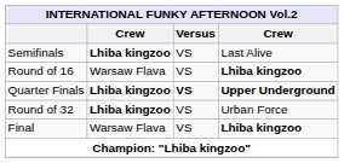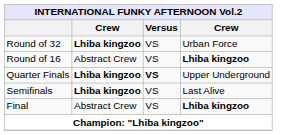 <table class="wikitable" border="1">
 <tr>
 <th colspan="4" style="background: lavender;">INTERNATIONAL FUNKY AFTERNOON Vol.2</th>
 </tr>
 <tr>
 <th></th>
 <th>Crew</th>
 <th>Versus</th>
 <th>Crew</th>
 </tr>
 <tr>
-<td>Semifinals</td>
+<td>Round of 32</td>
 <td><strong>Lhiba kingzoo</strong> </td>
 <td>VS</td>
-<td>Last Alive </td>
+<td>Urban Force </td>
 </tr>
 <tr>
 <td>Round of 16</td>
-<td>Warsaw Flava </td>
+<td>Abstract Crew </td>
 <td>VS</td>
 <td><strong>Lhiba kingzoo</strong> </td>
 </tr>
 <tr>
 <td>Quarter Finals</td>
 <td><strong>Lhiba kingzoo</strong> </td>
 <td><strong>VS</strong></td>
-<td><strong>Upper Underground </strong></td>
+<td>Upper Underground </td>
 </tr>
 <tr>
-<td>Round of 32</td>
+<td>Semifinals</td>
 <td><strong>Lhiba kingzoo</strong> </td>
 <td>VS</td>
-<td>Urban Force </td>
+<td>Last Alive </td>
 </tr>
 <tr>
 <td>Final</td>
-<td>Warsaw Flava </td>
+<td>Abstract Crew </td>
 <td>VS</td>
 <td><strong>Lhiba kingzoo</strong> </td>
 </tr>
 <tr>
 <th colspan="4" style="background: white;">Champion: "Lhiba kingzoo"</th>
 </tr>
 <tr>
 </tr>
 </table>
